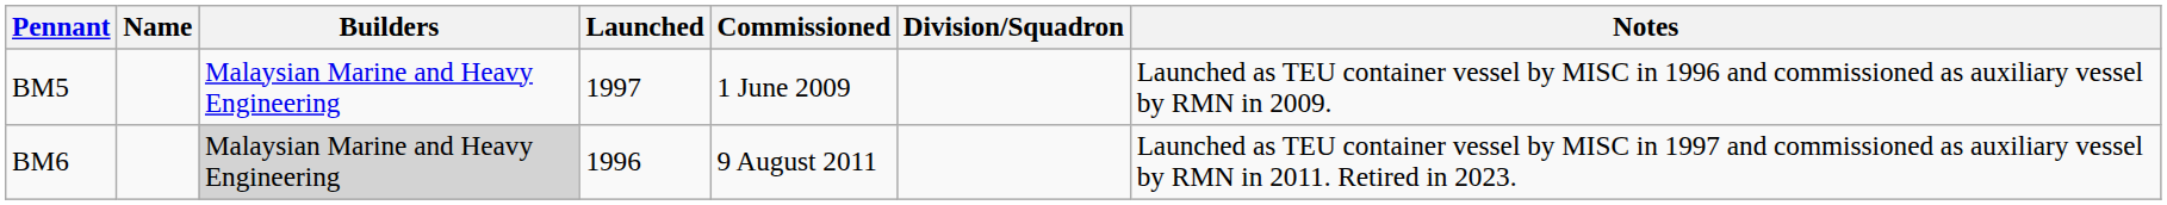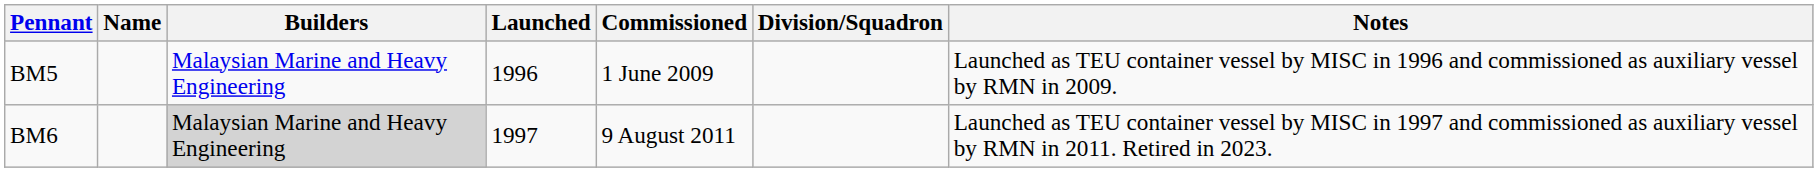 <table class="wikitable plainrowheaders">
 <tr>
 <th scope="col"><a href='#'>Pennant</a></th>
 <th scope="col">Name</th>
 <th scope="col">Builders</th>
 <th scope="col">Launched</th>
 <th scope="col">Commissioned</th>
 <th scope="col">Division/Squadron</th>
 <th scope="col">Notes</th>
 </tr>
 <tr>
 <td scope="row">BM5</td>
 <td></td>
 <td><a href='#'>Malaysian Marine and Heavy Engineering</a></td>
-<td>1997</td>
+<td>1996</td>
 <td>1 June 2009</td>
 <td></td>
 <td>Launched as TEU container vessel by MISC in 1996 and commissioned as auxiliary vessel by RMN in 2009.</td>
 </tr>
 <tr>
 <td scope="row">BM6</td>
 <td></td>
 <td style="background: lightgrey;">Malaysian Marine and Heavy Engineering</td>
-<td>1996</td>
+<td>1997</td>
 <td>9 August 2011</td>
 <td></td>
 <td>Launched as TEU container vessel by MISC in 1997 and commissioned as auxiliary vessel by RMN in 2011. Retired in 2023.</td>
 </tr>
 </table>
